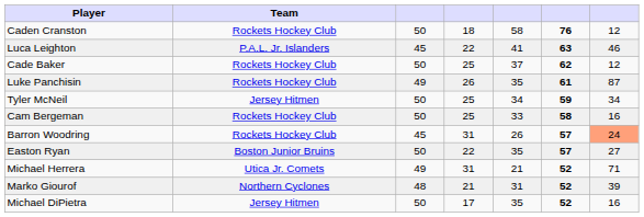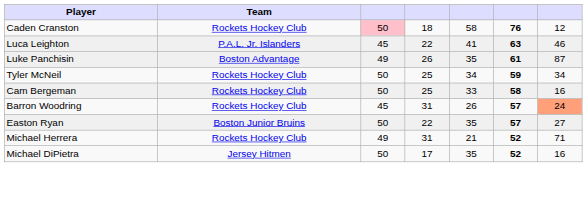 <table class="wikitable sortable" style="text-align: center">
 <tr>
 <th style="background:#ddf; width: 15em;">Player</th>
 <th style="background:#ddf; width: 20em;">Team</th>
 <th style="background:#ddf; width: 4em;"></th>
 <th style="background:#ddf; width: 4em;"></th>
 <th style="background:#ddf; width: 4em;"></th>
 <th style="background:#ddf; width: 4em;"></th>
 <th style="background:#ddf; width: 4em;"></th>
 </tr>
 <tr>
 <td align=left>Caden Cranston</td>
 <td><a href='#'>Rockets Hockey Club</a></td>
-<td>50</td>
+<td style="background: pink;">50</td>
 <td>18</td>
 <td>58</td>
 <td><strong>76</strong></td>
 <td>12</td>
 </tr>
 <tr bgcolor=f0f0f0>
 <td align=left>Luca Leighton</td>
 <td><a href='#'>P.A.L. Jr. Islanders</a></td>
 <td>45</td>
 <td>22</td>
 <td>41</td>
 <td><strong>63</strong></td>
 <td>46</td>
 </tr>
-<tr>
-<td align=left>Cade Baker</td>
-<td><a href='#'>Rockets Hockey Club</a></td>
-<td>50</td>
-<td>25</td>
-<td>37</td>
-<td><strong>62</strong></td>
-<td>12</td>
-</tr>
 <tr bgcolor=f0f0f0>
 <td align=left>Luke Panchisin</td>
-<td><a href='#'>Rockets Hockey Club</a></td>
+<td><a href='#'>Boston Advantage</a></td>
 <td>49</td>
 <td>26</td>
 <td>35</td>
 <td><strong>61</strong></td>
 <td>87</td>
 </tr>
 <tr>
 <td align=left>Tyler McNeil</td>
-<td><a href='#'>Jersey Hitmen</a></td>
+<td><a href='#'>Rockets Hockey Club</a></td>
 <td>50</td>
 <td>25</td>
 <td>34</td>
 <td><strong>59</strong></td>
 <td>34</td>
 </tr>
 <tr bgcolor=f0f0f0>
 <td align=left>Cam Bergeman</td>
 <td><a href='#'>Rockets Hockey Club</a></td>
 <td>50</td>
 <td>25</td>
 <td>33</td>
 <td><strong>58</strong></td>
 <td>16</td>
 </tr>
 <tr>
 <td align=left>Barron Woodring</td>
 <td><a href='#'>Rockets Hockey Club</a></td>
 <td>45</td>
 <td>31</td>
 <td>26</td>
 <td><strong>57</strong></td>
 <td style="background: lightsalmon;">24</td>
 </tr>
 <tr bgcolor=f0f0f0>
 <td align=left>Easton Ryan</td>
 <td><a href='#'>Boston Junior Bruins</a></td>
 <td>50</td>
 <td>22</td>
 <td>35</td>
 <td><strong>57</strong></td>
 <td>27</td>
 </tr>
 <tr>
 <td align=left>Michael Herrera</td>
-<td><a href='#'>Utica Jr. Comets</a></td>
+<td><a href='#'>Rockets Hockey Club</a></td>
 <td>49</td>
 <td>31</td>
 <td>21</td>
 <td><strong>52</strong></td>
 <td>71</td>
-</tr>
-<tr bgcolor=f0f0f0>
-<td align=left>Marko Giourof</td>
-<td><a href='#'>Northern Cyclones</a></td>
-<td>48</td>
-<td>21</td>
-<td>31</td>
-<td><strong>52</strong></td>
-<td>39</td>
 </tr>
 <tr>
 <td align=left>Michael DiPietra</td>
 <td><a href='#'>Jersey Hitmen</a></td>
 <td>50</td>
 <td>17</td>
 <td>35</td>
 <td><strong>52</strong></td>
 <td>16</td>
 </tr>
 </table>
